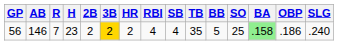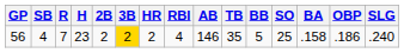 <table class="wikitable">
 <tr>
 <th><a href='#'>GP</a></th>
-<th><a href='#'>AB</a></th>
+<th><a href='#'>SB</a></th>
 <th><a href='#'>R</a></th>
 <th><a href='#'>H</a></th>
 <th><a href='#'>2B</a></th>
 <th><a href='#'>3B</a></th>
 <th><a href='#'>HR</a></th>
 <th><a href='#'>RBI</a></th>
-<th><a href='#'>SB</a></th>
+<th><a href='#'>AB</a></th>
 <th><a href='#'>TB</a></th>
 <th><a href='#'>BB</a></th>
 <th><a href='#'>SO</a></th>
 <th><a href='#'>BA</a></th>
 <th><a href='#'>OBP</a></th>
 <th><a href='#'>SLG</a></th>
 </tr>
 <tr align=center>
 <td>56</td>
-<td>146</td>
+<td>4</td>
 <td>7</td>
 <td>23</td>
 <td>2</td>
 <td style="background: gold;">2</td>
 <td>2</td>
 <td>4</td>
-<td>4</td>
+<td>146</td>
 <td>35</td>
 <td>5</td>
 <td>25</td>
-<td style="background: lightgreen;">.158</td>
+<td>.158</td>
 <td>.186</td>
 <td>.240</td>
 </tr>
 </table>
